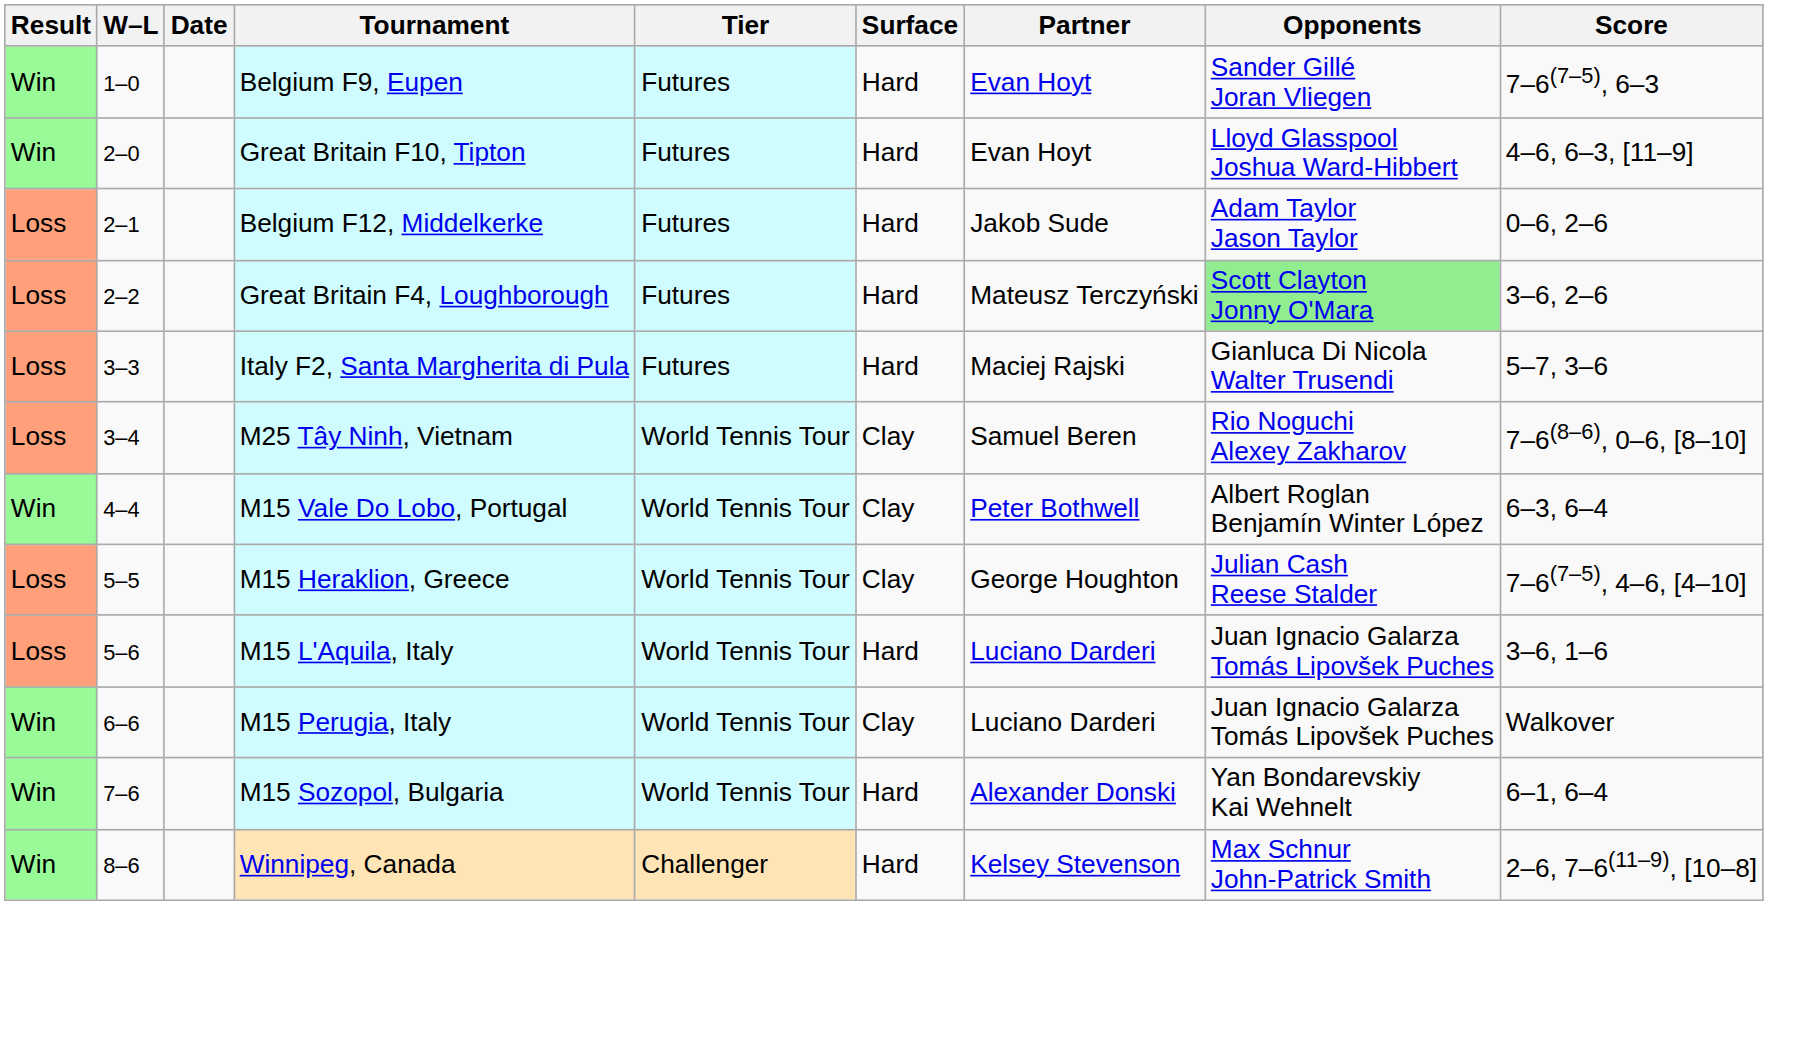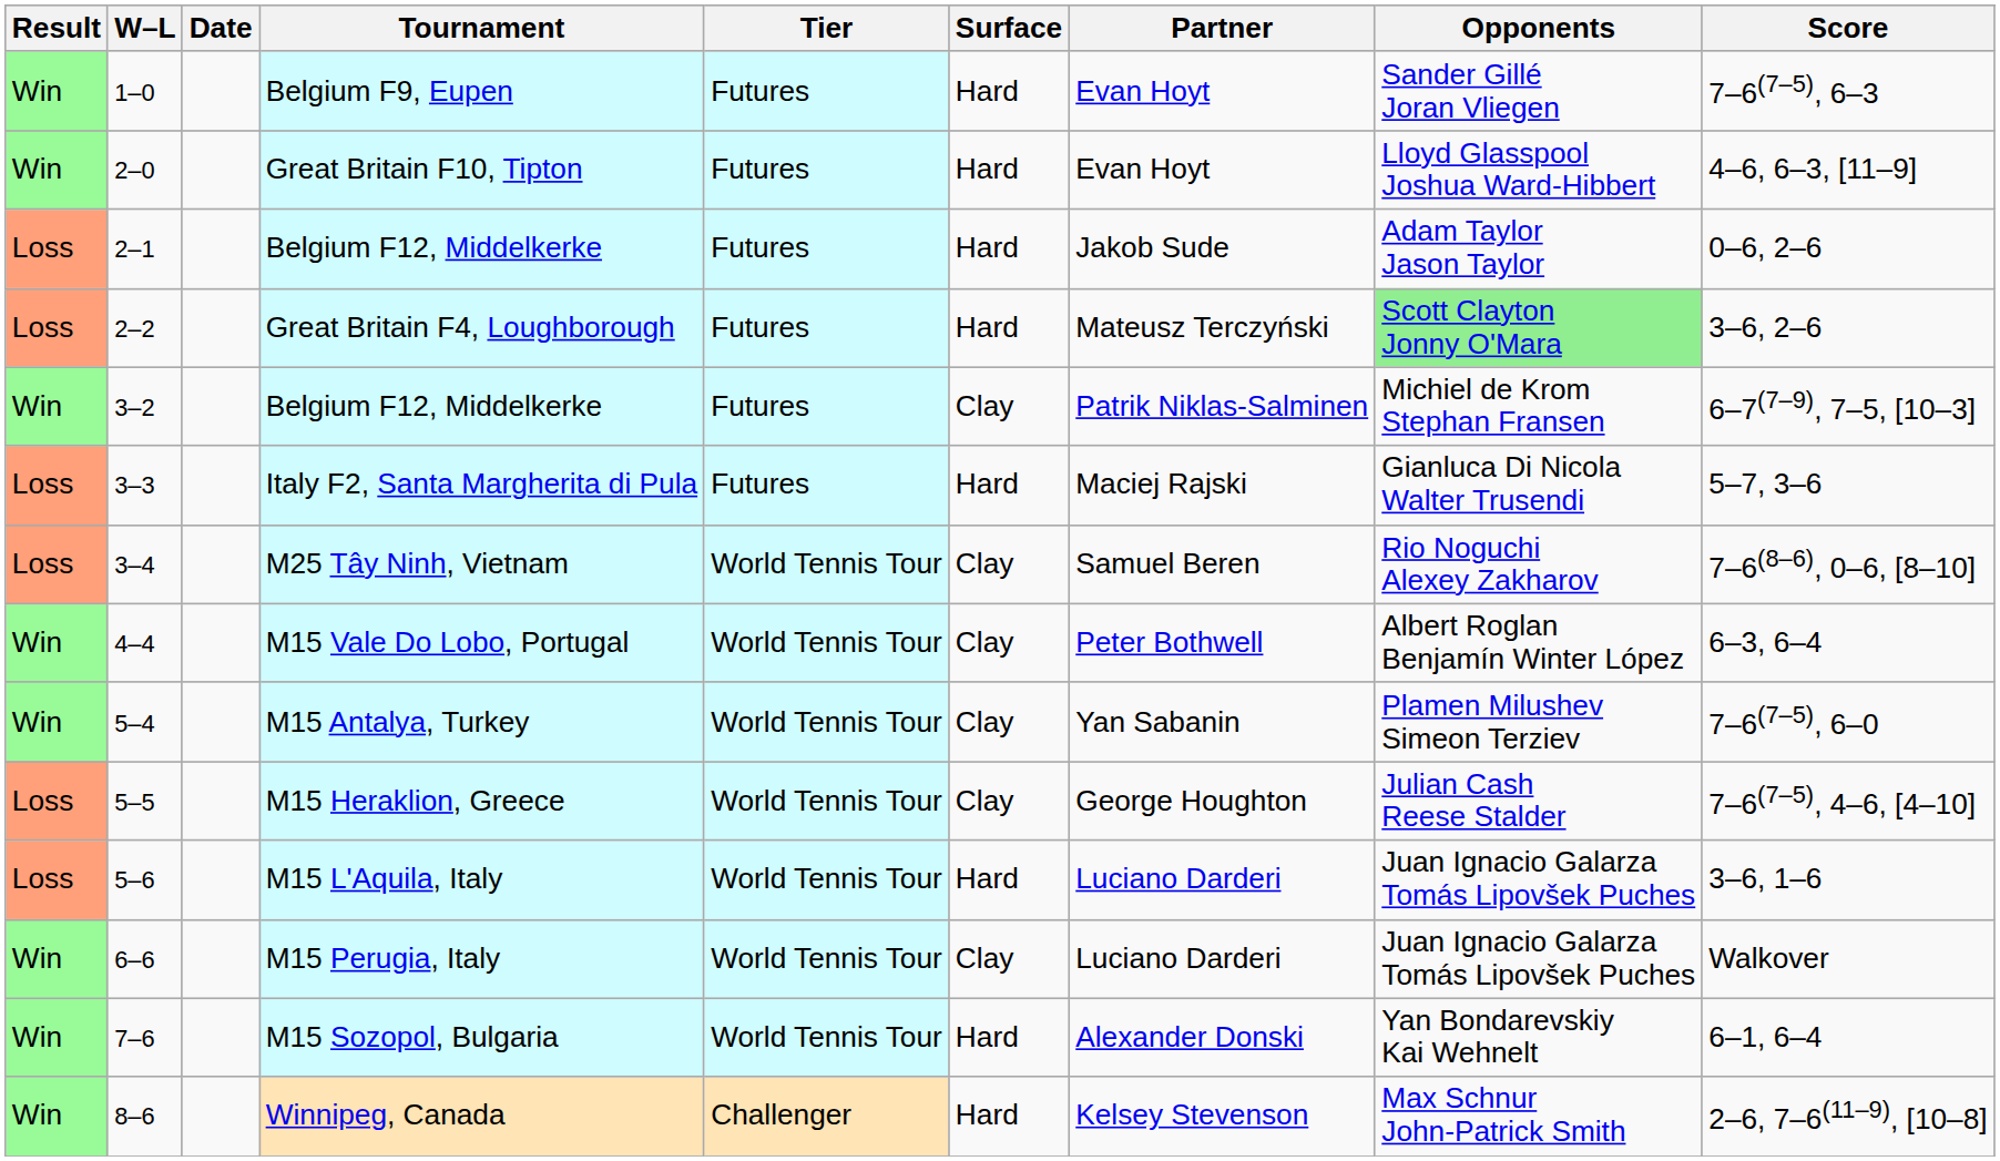 <table class="sortable wikitable">
 <tr>
 <th>Result</th>
 <th class="unsortable">W–L</th>
 <th>Date</th>
 <th>Tournament</th>
 <th>Tier</th>
 <th>Surface</th>
 <th>Partner</th>
 <th>Opponents</th>
 <th class="unsortable">Score</th>
 </tr>
 <tr>
 <td style="background:#98fb98;">Win</td>
 <td><small>1–0</small></td>
 <td></td>
 <td style="background:#cffcff;">Belgium F9, <a href='#'>Eupen</a></td>
 <td style="background:#cffcff;">Futures</td>
 <td>Hard</td>
 <td> <a href='#'>Evan Hoyt</a></td>
 <td> <a href='#'>Sander Gillé</a><br> <a href='#'>Joran Vliegen</a></td>
 <td>7–6<sup>(7–5)</sup>, 6–3</td>
 </tr>
 <tr>
 <td style="background:#98fb98;">Win</td>
 <td><small>2–0</small></td>
 <td></td>
 <td style="background:#cffcff;">Great Britain F10, <a href='#'>Tipton</a></td>
 <td style="background:#cffcff;">Futures</td>
 <td>Hard</td>
 <td> Evan Hoyt</td>
 <td> <a href='#'>Lloyd Glasspool</a><br> <a href='#'>Joshua Ward-Hibbert</a></td>
 <td>4–6, 6–3, [11–9]</td>
 </tr>
 <tr>
 <td style="background:#ffa07a;">Loss</td>
 <td><small>2–1</small></td>
 <td></td>
 <td style="background:#cffcff;">Belgium F12, <a href='#'>Middelkerke</a></td>
 <td style="background:#cffcff;">Futures</td>
 <td>Hard</td>
 <td> Jakob Sude</td>
 <td> <a href='#'>Adam Taylor</a><br> <a href='#'>Jason Taylor</a></td>
 <td>0–6, 2–6</td>
 </tr>
 <tr>
 <td style="background:#ffa07a;">Loss</td>
 <td><small>2–2</small></td>
 <td></td>
 <td style="background:#cffcff;">Great Britain F4, <a href='#'>Loughborough</a></td>
 <td style="background:#cffcff;">Futures</td>
 <td>Hard</td>
 <td> Mateusz Terczyński</td>
 <td style="background: lightgreen;"> <a href='#'>Scott Clayton</a><br> <a href='#'>Jonny O'Mara</a></td>
 <td>3–6, 2–6</td>
 </tr>
 <tr>
+<td style="background:#98fb98;">Win</td>
+<td><small>3–2</small></td>
+<td></td>
+<td style="background:#cffcff;">Belgium F12, Middelkerke</td>
+<td style="background:#cffcff;">Futures</td>
+<td>Clay</td>
+<td> <a href='#'>Patrik Niklas-Salminen</a></td>
+<td> Michiel de Krom<br> <a href='#'>Stephan Fransen</a></td>
+<td>6–7<sup>(7–9)</sup>, 7–5, [10–3]</td>
+</tr>
+<tr>
 <td style="background:#ffa07a;">Loss</td>
 <td><small>3–3</small></td>
 <td></td>
 <td style="background:#cffcff;">Italy F2, <a href='#'>Santa Margherita di Pula</a></td>
 <td style="background:#cffcff;">Futures</td>
 <td>Hard</td>
 <td> Maciej Rajski</td>
 <td> Gianluca Di Nicola<br> <a href='#'>Walter Trusendi</a></td>
 <td>5–7, 3–6</td>
 </tr>
 <tr>
 <td style="background:#ffa07a;">Loss</td>
 <td><small>3–4</small></td>
 <td></td>
 <td style="background:#cffcff;">M25 <a href='#'>Tây Ninh</a>, Vietnam</td>
 <td style="background:#cffcff;">World Tennis Tour</td>
 <td>Clay</td>
 <td> Samuel Beren</td>
 <td> <a href='#'>Rio Noguchi</a><br> <a href='#'>Alexey Zakharov</a></td>
 <td>7–6<sup>(8–6)</sup>, 0–6, [8–10]</td>
 </tr>
 <tr>
 <td style="background:#98fb98;">Win</td>
 <td><small>4–4</small></td>
 <td></td>
 <td style="background:#cffcff;">M15 <a href='#'>Vale Do Lobo</a>, Portugal</td>
 <td style="background:#cffcff;">World Tennis Tour</td>
 <td>Clay</td>
 <td> <a href='#'>Peter Bothwell</a></td>
 <td> Albert Roglan<br> Benjamín Winter López</td>
 <td>6–3, 6–4</td>
+</tr>
+<tr>
+<td style="background:#98fb98;">Win</td>
+<td><small>5–4</small></td>
+<td></td>
+<td style="background:#cffcff;">M15 <a href='#'>Antalya</a>, Turkey</td>
+<td style="background:#cffcff;">World Tennis Tour</td>
+<td>Clay</td>
+<td> Yan Sabanin</td>
+<td> <a href='#'>Plamen Milushev</a><br> Simeon Terziev</td>
+<td>7–6<sup>(7–5)</sup>, 6–0</td>
 </tr>
 <tr>
 <td style="background:#ffa07a;">Loss</td>
 <td><small>5–5</small></td>
 <td></td>
 <td style="background:#cffcff;">M15 <a href='#'>Heraklion</a>, Greece</td>
 <td style="background:#cffcff;">World Tennis Tour</td>
 <td>Clay</td>
 <td> George Houghton</td>
 <td> <a href='#'>Julian Cash</a><br> <a href='#'>Reese Stalder</a></td>
 <td>7–6<sup>(7–5)</sup>, 4–6, [4–10]</td>
 </tr>
 <tr>
 <td style="background:#ffa07a;">Loss</td>
 <td><small>5–6</small></td>
 <td></td>
 <td style="background:#cffcff;">M15 <a href='#'>L'Aquila</a>, Italy</td>
 <td style="background:#cffcff;">World Tennis Tour</td>
 <td>Hard</td>
 <td> <a href='#'>Luciano Darderi</a></td>
 <td> Juan Ignacio Galarza<br> <a href='#'>Tomás Lipovšek Puches</a></td>
 <td>3–6, 1–6</td>
 </tr>
 <tr>
 <td style="background:#98fb98;">Win</td>
 <td><small>6–6</small></td>
 <td></td>
 <td style="background:#cffcff;">M15 <a href='#'>Perugia</a>, Italy</td>
 <td style="background:#cffcff;">World Tennis Tour</td>
 <td>Clay</td>
 <td> Luciano Darderi</td>
 <td> Juan Ignacio Galarza<br> Tomás Lipovšek Puches</td>
 <td>Walkover</td>
 </tr>
 <tr>
 <td style="background:#98fb98;">Win</td>
 <td><small>7–6</small></td>
 <td></td>
 <td style="background:#cffcff;">M15 <a href='#'>Sozopol</a>, Bulgaria</td>
 <td style="background:#cffcff;">World Tennis Tour</td>
 <td>Hard</td>
 <td> <a href='#'>Alexander Donski</a></td>
 <td> Yan Bondarevskiy<br> Kai Wehnelt</td>
 <td>6–1, 6–4</td>
 </tr>
 <tr>
 <td style="background:#98fb98;">Win</td>
 <td><small>8–6</small></td>
 <td><a href='#'></a></td>
 <td style="background:moccasin;"><a href='#'>Winnipeg</a>, Canada</td>
 <td style="background:moccasin;">Challenger</td>
 <td>Hard</td>
 <td> <a href='#'>Kelsey Stevenson</a></td>
 <td> <a href='#'>Max Schnur</a><br> <a href='#'>John-Patrick Smith</a></td>
 <td>2–6, 7–6<sup>(11–9)</sup>, [10–8]</td>
 </tr>
 </table>
